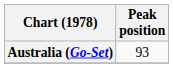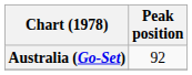 <table class="wikitable sortable plainrowheaders">
 <tr>
 <th>Chart (1978)</th>
 <th>Peak<br>position</th>
 </tr>
 <tr>
 <th scope="row">Australia (<em><a href='#'>Go-Set</a></em>)</th>
-<td style="text-align:center;">93</td>
+<td style="text-align:center;">92</td>
 </tr>
 <tr>
 </tr>
 </table>
